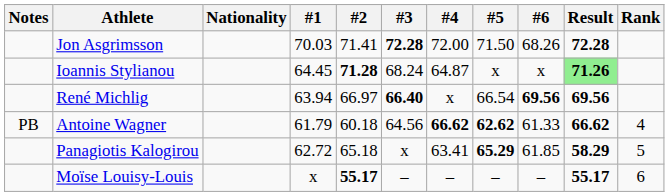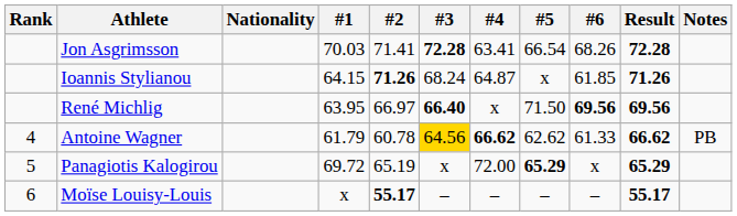 <table class="wikitable sortable" style="text-align:center">
 <tr>
-<th>Notes</th>
+<th>Rank</th>
 <th>Athlete</th>
 <th>Nationality</th>
 <th>#1</th>
 <th>#2</th>
 <th>#3</th>
 <th>#4</th>
 <th>#5</th>
 <th>#6</th>
 <th>Result</th>
-<th>Rank</th>
+<th>Notes</th>
 </tr>
 <tr>
 <td></td>
 <td align="left"><a href='#'>Jon Asgrimsson</a></td>
 <td align=left></td>
 <td>70.03</td>
 <td>71.41</td>
 <td><strong>72.28</strong></td>
-<td>72.00</td>
-<td>71.50</td>
+<td>63.41</td>
+<td>66.54</td>
 <td>68.26</td>
 <td><strong>72.28</strong></td>
 <td></td>
 </tr>
 <tr>
 <td></td>
 <td align="left"><a href='#'>Ioannis Stylianou</a></td>
 <td align=left></td>
-<td>64.45</td>
-<td><strong>71.28</strong></td>
+<td>64.15</td>
+<td><strong>71.26</strong></td>
 <td>68.24</td>
 <td>64.87</td>
 <td>x</td>
-<td>x</td>
-<td style="background: lightgreen;"><strong>71.26</strong></td>
+<td>61.85</td>
+<td><strong>71.26</strong></td>
 <td></td>
 </tr>
 <tr>
 <td></td>
 <td align="left"><a href='#'>René Michlig</a></td>
 <td align=left></td>
-<td>63.94</td>
+<td>63.95</td>
 <td>66.97</td>
 <td><strong>66.40</strong></td>
 <td>x</td>
-<td>66.54</td>
+<td>71.50</td>
 <td><strong>69.56</strong></td>
 <td><strong>69.56</strong></td>
 <td></td>
 </tr>
 <tr>
-<td>PB</td>
+<td>4</td>
 <td align="left"><a href='#'>Antoine Wagner</a></td>
 <td align=left></td>
 <td>61.79</td>
-<td>60.18</td>
-<td>64.56</td>
+<td>60.78</td>
+<td style="background: gold;">64.56</td>
 <td><strong>66.62</strong></td>
-<td><strong>62.62</strong></td>
+<td>62.62</td>
 <td>61.33</td>
 <td><strong>66.62</strong></td>
-<td>4</td>
+<td>PB</td>
 </tr>
 <tr>
-<td></td>
+<td>5</td>
 <td align="left"><a href='#'>Panagiotis Kalogirou</a></td>
 <td align=left></td>
-<td>62.72</td>
-<td>65.18</td>
+<td>69.72</td>
+<td>65.19</td>
 <td>x</td>
-<td>63.41</td>
+<td>72.00</td>
 <td><strong>65.29</strong></td>
-<td>61.85</td>
-<td><strong>58.29</strong></td>
-<td>5</td>
+<td>x</td>
+<td><strong>65.29</strong></td>
+<td></td>
 </tr>
 <tr>
-<td></td>
+<td>6</td>
 <td align="left"><a href='#'>Moïse Louisy-Louis</a></td>
 <td align=left></td>
 <td>x</td>
 <td><strong>55.17</strong></td>
 <td>–</td>
 <td>–</td>
 <td>–</td>
 <td>–</td>
 <td><strong>55.17</strong></td>
-<td>6</td>
+<td></td>
 </tr>
 </table>
